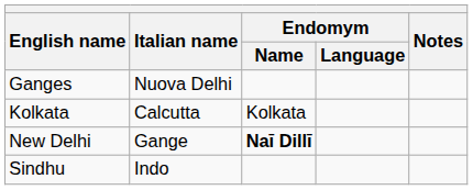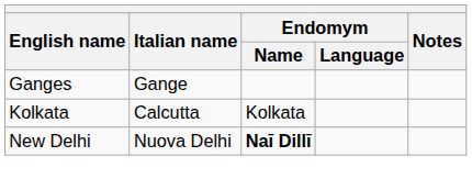 <table class="wikitable sortable">
 <tr>
 <th colspan="5"></th>
 </tr>
 <tr>
 <th rowspan="2">English name</th>
 <th rowspan="2">Italian name</th>
 <th colspan="2">Endomym</th>
 <th rowspan="2">Notes</th>
 </tr>
 <tr>
 <th>Name</th>
 <th>Language</th>
 </tr>
 <tr>
 <td>Ganges</td>
-<td>Nuova Delhi</td>
+<td>Gange</td>
 <td></td>
 <td></td>
 <td></td>
 </tr>
 <tr>
 <td>Kolkata</td>
 <td>Calcutta</td>
 <td>Kolkata</td>
 <td></td>
 <td></td>
 </tr>
 <tr>
 <td>New Delhi</td>
-<td>Gange</td>
+<td>Nuova Delhi</td>
 <td><strong>Naī Dillī</strong></td>
 <td></td>
 <td></td>
 </tr>
-<tr>
-<td>Sindhu</td>
-<td>Indo</td>
-<td></td>
-<td></td>
-<td></td>
-</tr>
 </table>
